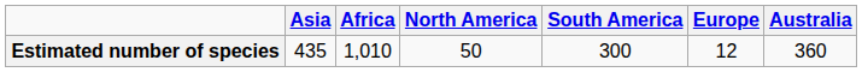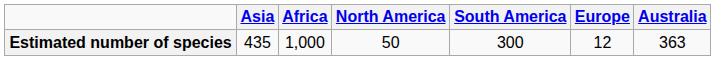 <table class="wikitable" style="text-align: center; width:80%;">
 <tr>
 <td></td>
 <th scope="col"><a href='#'>Asia</a></th>
 <th scope="col"><a href='#'>Africa</a></th>
 <th scope="col"><a href='#'>North America</a></th>
 <th scope="col"><a href='#'>South America</a></th>
 <th scope="col"><a href='#'>Europe</a></th>
 <th scope="col"><a href='#'>Australia</a></th>
 </tr>
 <tr>
 <th scope="row">Estimated number of species</th>
 <td>435</td>
-<td>1,010</td>
+<td>1,000</td>
 <td>50</td>
 <td>300</td>
 <td>12</td>
-<td>360</td>
+<td>363</td>
 </tr>
 </table>
